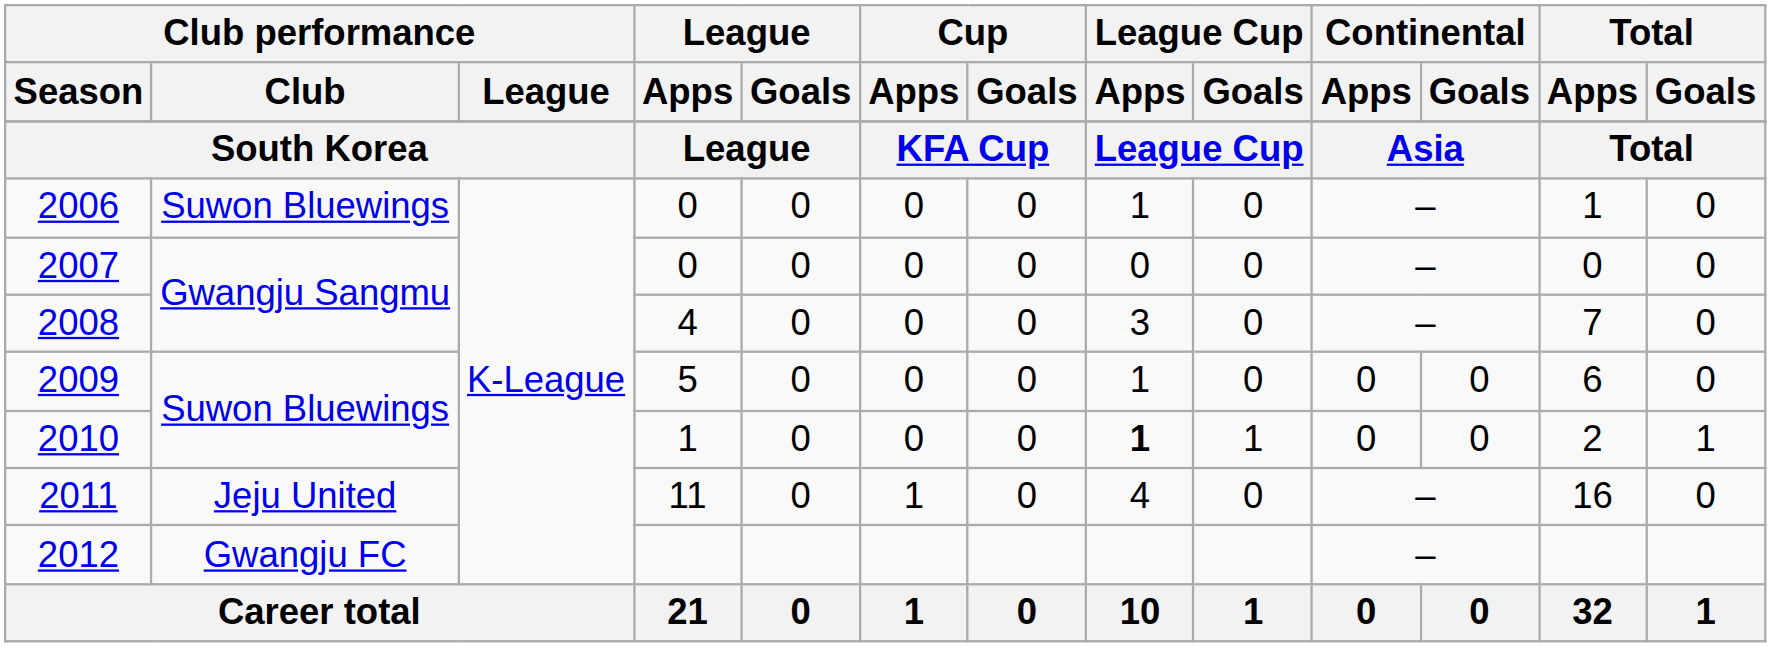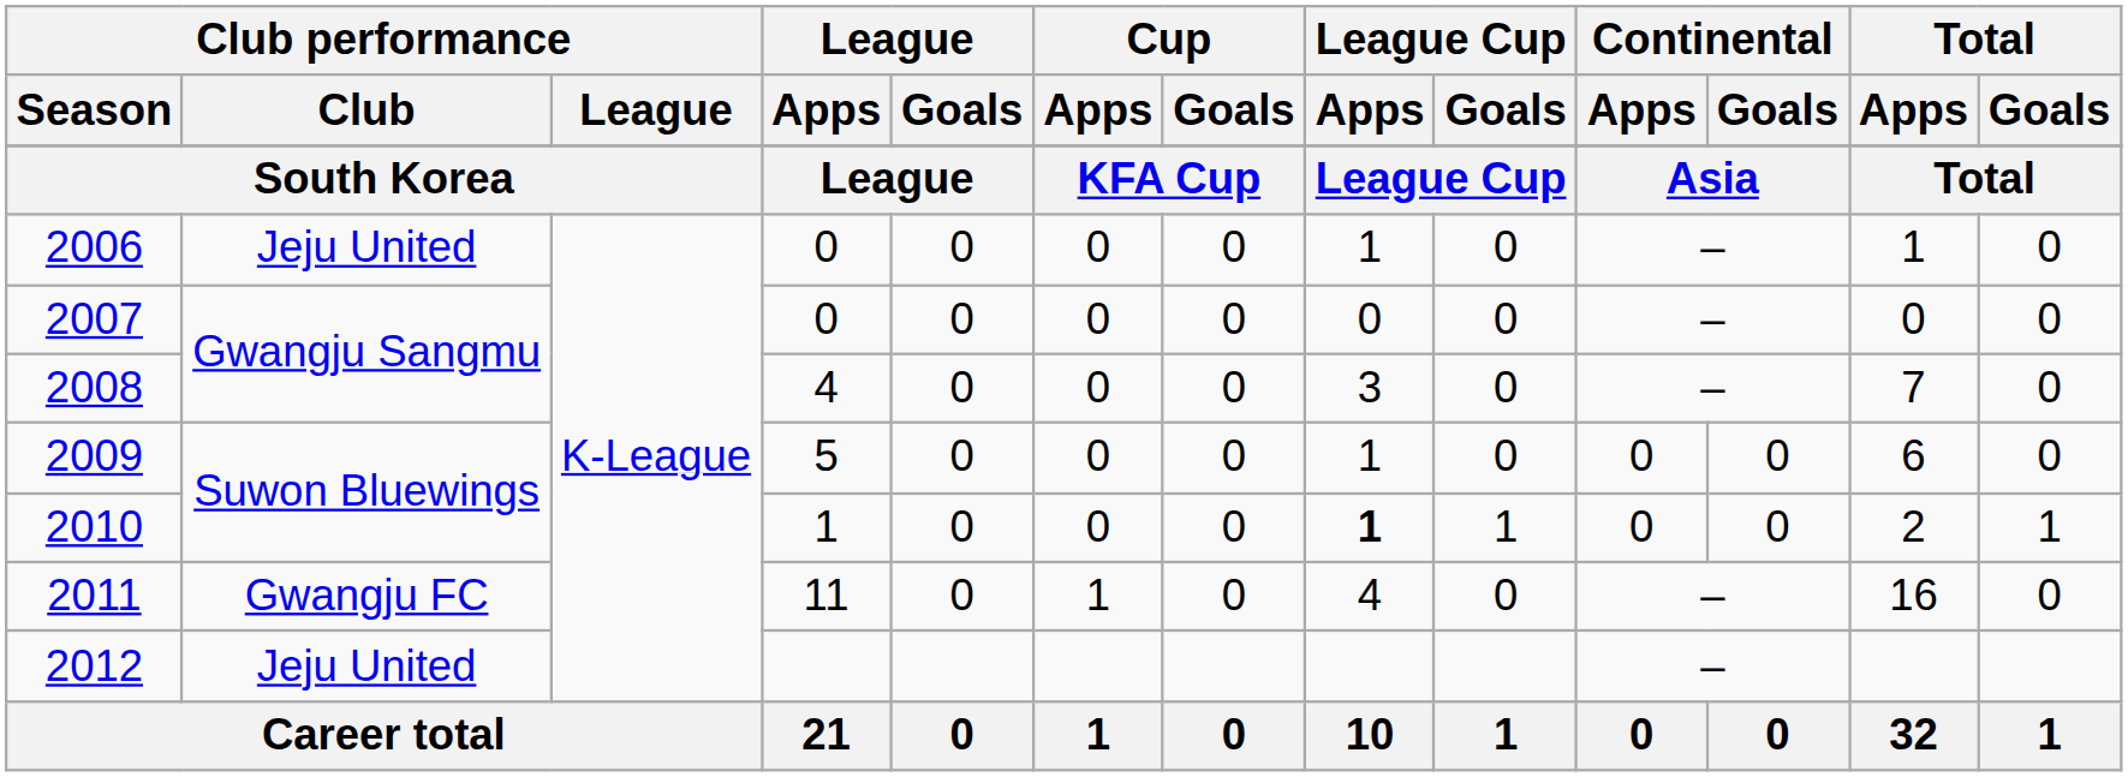 <table class="wikitable" style="text-align:center">
 <tr>
 <th colspan=3>Club performance</th>
 <th colspan=2>League</th>
 <th colspan=2>Cup</th>
 <th colspan=2>League Cup</th>
 <th colspan=2>Continental</th>
 <th colspan=2>Total</th>
 </tr>
 <tr>
 <th>Season</th>
 <th>Club</th>
 <th>League</th>
 <th>Apps</th>
 <th>Goals</th>
 <th>Apps</th>
 <th>Goals</th>
 <th>Apps</th>
 <th>Goals</th>
 <th>Apps</th>
 <th>Goals</th>
 <th>Apps</th>
 <th>Goals</th>
 </tr>
 <tr>
 </tr>
 <tr>
 <th colspan=3>South Korea</th>
 <th colspan=2>League</th>
 <th colspan=2><a href='#'>KFA Cup</a></th>
 <th colspan=2><a href='#'>League Cup</a></th>
 <th colspan=2><a href='#'>Asia</a></th>
 <th colspan=2>Total</th>
 </tr>
 <tr>
 <td><a href='#'>2006</a></td>
-<td rowspan=1><a href='#'>Suwon Bluewings</a></td>
+<td rowspan=1><a href='#'>Jeju United</a></td>
 <td rowspan=7><a href='#'>K-League</a></td>
 <td>0</td>
 <td>0</td>
 <td>0</td>
 <td>0</td>
 <td>1</td>
 <td>0</td>
 <td colspan=2>–</td>
 <td>1</td>
 <td>0</td>
 </tr>
 <tr>
 <td><a href='#'>2007</a></td>
 <td rowspan=2><a href='#'>Gwangju Sangmu</a></td>
 <td>0</td>
 <td>0</td>
 <td>0</td>
 <td>0</td>
 <td>0</td>
 <td>0</td>
 <td colspan=2>–</td>
 <td>0</td>
 <td>0</td>
 </tr>
 <tr>
 <td><a href='#'>2008</a></td>
 <td>4</td>
 <td>0</td>
 <td>0</td>
 <td>0</td>
 <td>3</td>
 <td>0</td>
 <td colspan=2>–</td>
 <td>7</td>
 <td>0</td>
 </tr>
 <tr>
 <td><a href='#'>2009</a></td>
 <td rowspan=2><a href='#'>Suwon Bluewings</a></td>
 <td>5</td>
 <td>0</td>
 <td>0</td>
 <td>0</td>
 <td>1</td>
 <td>0</td>
 <td>0</td>
 <td>0</td>
 <td>6</td>
 <td>0</td>
 </tr>
 <tr>
 <td><a href='#'>2010</a></td>
 <td>1</td>
 <td>0</td>
 <td>0</td>
 <td>0</td>
 <td><strong>1</strong></td>
 <td>1</td>
 <td>0</td>
 <td>0</td>
 <td>2</td>
 <td>1</td>
 </tr>
 <tr>
 <td><a href='#'>2011</a></td>
-<td rowspan=1><a href='#'>Jeju United</a></td>
+<td rowspan=1><a href='#'>Gwangju FC</a></td>
 <td>11</td>
 <td>0</td>
 <td>1</td>
 <td>0</td>
 <td>4</td>
 <td>0</td>
 <td colspan=2>–</td>
 <td>16</td>
 <td>0</td>
 </tr>
 <tr>
 <td><a href='#'>2012</a></td>
-<td rowspan=1><a href='#'>Gwangju FC</a></td>
+<td rowspan=1><a href='#'>Jeju United</a></td>
 <td></td>
 <td></td>
 <td></td>
 <td></td>
 <td></td>
 <td></td>
 <td colspan=2>–</td>
 <td></td>
 <td></td>
 </tr>
 <tr>
 <th colspan=3>Career total</th>
 <th>21</th>
 <th>0</th>
 <th>1</th>
 <th>0</th>
 <th>10</th>
 <th>1</th>
 <th>0</th>
 <th>0</th>
 <th>32</th>
 <th>1</th>
 </tr>
 </table>
